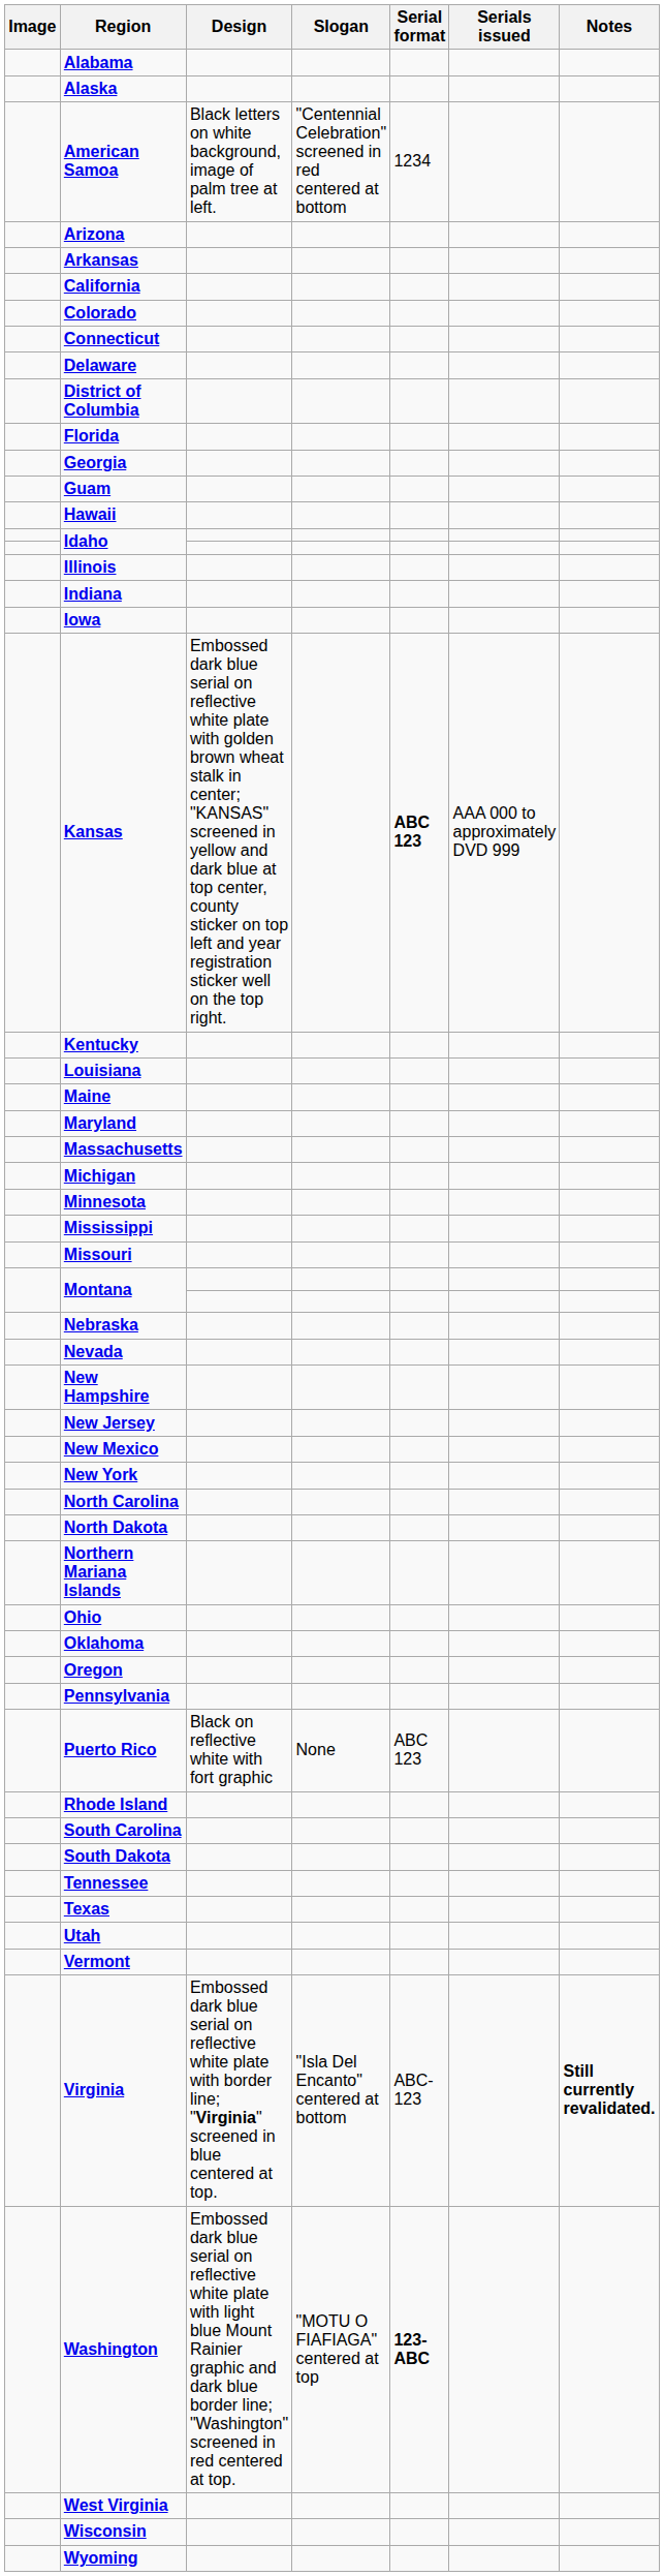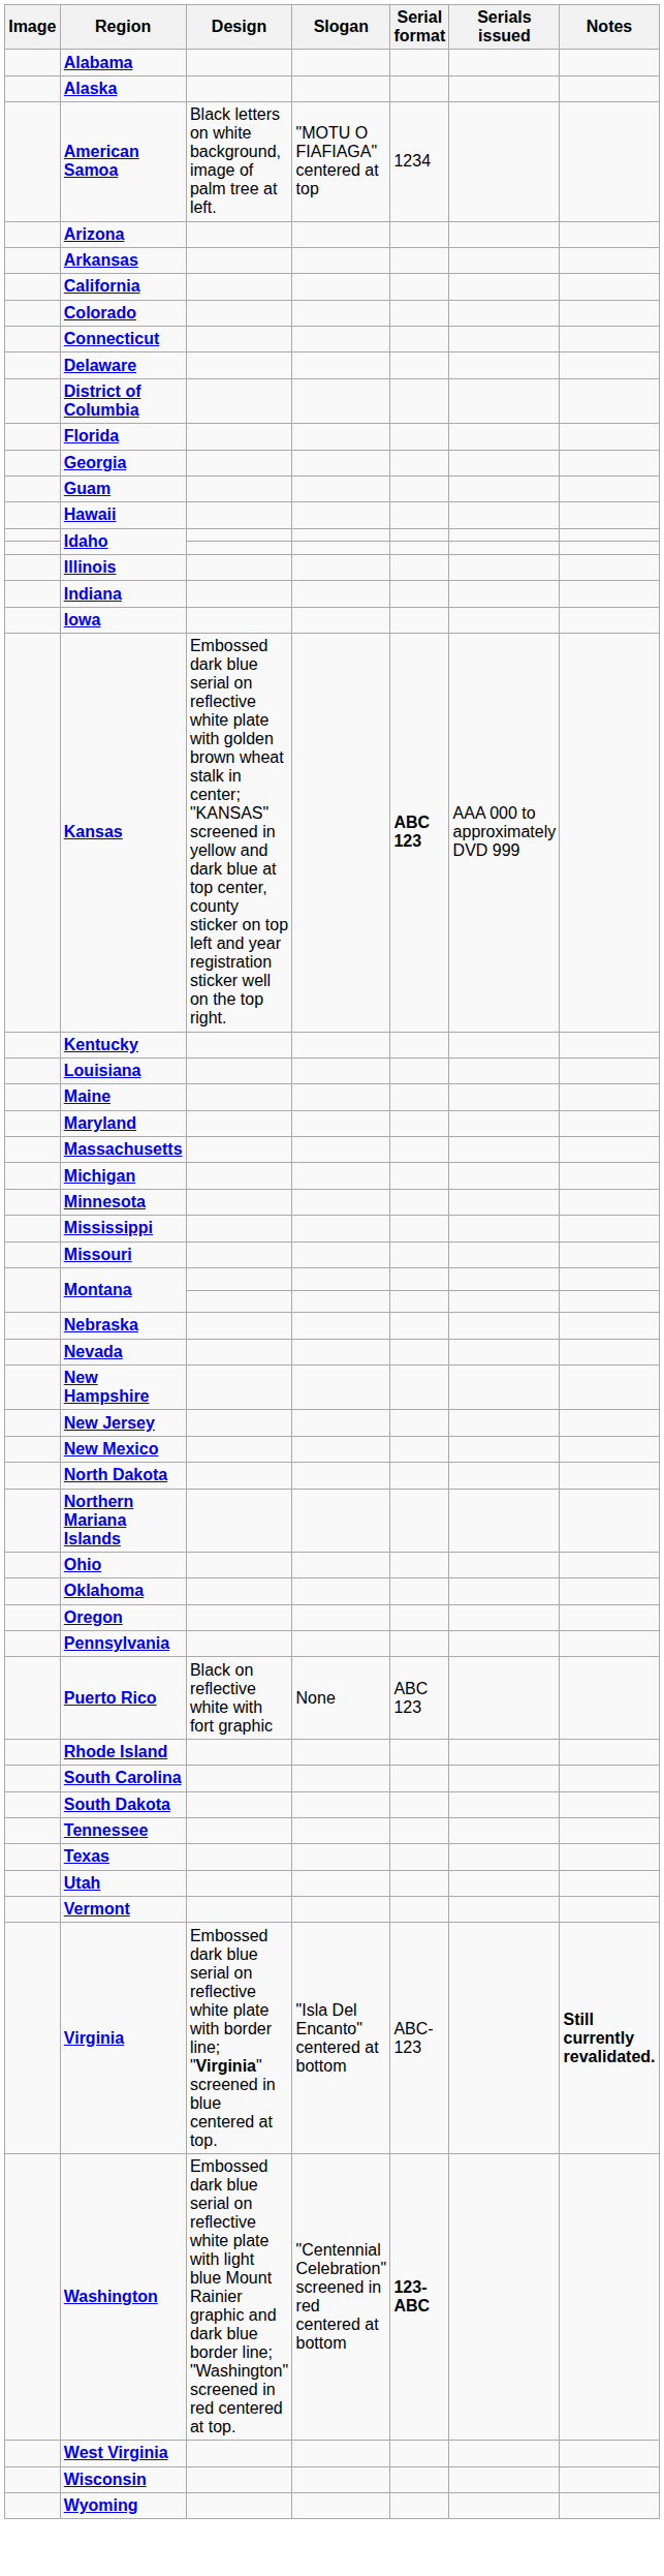 <table class="wikitable">
 <tr>
 <th>Image</th>
 <th>Region</th>
 <th>Design</th>
 <th>Slogan</th>
 <th>Serial format</th>
 <th>Serials issued</th>
 <th>Notes</th>
 </tr>
 <tr>
 <td></td>
 <td><strong><a href='#'>Alabama</a></strong></td>
 <td></td>
 <td></td>
 <td></td>
 <td></td>
 <td></td>
 </tr>
 <tr>
 <td></td>
 <td><strong><a href='#'>Alaska</a></strong></td>
 <td></td>
 <td></td>
 <td></td>
 <td></td>
 <td></td>
 </tr>
 <tr>
 <td></td>
 <td><strong><a href='#'>American Samoa</a></strong></td>
 <td>Black letters on white background, image of palm tree at left.</td>
-<td>"Centennial Celebration" screened in red centered at bottom</td>
+<td>"MOTU O FIAFIAGA" centered at top</td>
 <td>1234</td>
 <td></td>
 <td></td>
 </tr>
 <tr>
 <td></td>
 <td><strong><a href='#'>Arizona</a></strong></td>
 <td></td>
 <td></td>
 <td></td>
 <td></td>
 <td></td>
 </tr>
 <tr>
 <td></td>
 <td><strong><a href='#'>Arkansas</a></strong></td>
 <td></td>
 <td></td>
 <td></td>
 <td></td>
 <td></td>
 </tr>
 <tr>
 <td></td>
 <td><strong><a href='#'>California</a></strong></td>
 <td></td>
 <td></td>
 <td></td>
 <td></td>
 <td></td>
 </tr>
 <tr>
 <td></td>
 <td><strong><a href='#'>Colorado</a></strong></td>
 <td></td>
 <td></td>
 <td></td>
 <td></td>
 <td></td>
 </tr>
 <tr>
 <td></td>
 <td><strong><a href='#'>Connecticut</a></strong></td>
 <td></td>
 <td></td>
 <td></td>
 <td></td>
 <td></td>
 </tr>
 <tr>
 <td></td>
 <td><strong><a href='#'>Delaware</a></strong></td>
 <td></td>
 <td></td>
 <td></td>
 <td></td>
 <td></td>
 </tr>
 <tr>
 <td></td>
 <td><strong><a href='#'>District of<br>Columbia</a></strong></td>
 <td></td>
 <td></td>
 <td></td>
 <td></td>
 <td></td>
 </tr>
 <tr>
 <td></td>
 <td><strong><a href='#'>Florida</a></strong></td>
 <td></td>
 <td></td>
 <td></td>
 <td></td>
 <td></td>
 </tr>
 <tr>
 <td></td>
 <td><strong><a href='#'>Georgia</a></strong></td>
 <td></td>
 <td></td>
 <td></td>
 <td></td>
 <td></td>
 </tr>
 <tr>
 <td></td>
 <td><strong><a href='#'>Guam</a></strong></td>
 <td></td>
 <td></td>
 <td></td>
 <td></td>
 <td></td>
 </tr>
 <tr>
 <td></td>
 <td><strong><a href='#'>Hawaii</a></strong></td>
 <td></td>
 <td></td>
 <td></td>
 <td></td>
 <td></td>
 </tr>
 <tr>
 <td></td>
 <td rowspan="2"><strong><a href='#'>Idaho</a></strong></td>
 <td></td>
 <td></td>
 <td></td>
 <td></td>
 <td></td>
 </tr>
 <tr>
 <td></td>
 <td></td>
 <td></td>
 <td></td>
 <td></td>
 </tr>
 <tr>
 <td></td>
 <td><strong><a href='#'>Illinois</a></strong></td>
 <td></td>
 <td></td>
 <td></td>
 <td></td>
 <td></td>
 </tr>
 <tr>
 <td></td>
 <td><strong><a href='#'>Indiana</a></strong></td>
 <td></td>
 <td></td>
 <td></td>
 <td></td>
 <td></td>
 </tr>
 <tr>
 <td></td>
 <td><strong><a href='#'>Iowa</a></strong></td>
 <td></td>
 <td></td>
 <td></td>
 <td></td>
 <td></td>
 </tr>
 <tr>
 <td></td>
 <td><strong><a href='#'>Kansas</a></strong></td>
 <td>Embossed dark blue serial on reflective white plate with golden brown wheat stalk in center; "KANSAS" screened in yellow and dark blue at top center, county sticker on top left and year registration sticker well on the top right.</td>
 <td></td>
 <td><strong>ABC 123</strong></td>
 <td>AAA 000 to approximately DVD 999</td>
 <td></td>
 </tr>
 <tr>
 <td></td>
 <td><strong><a href='#'>Kentucky</a></strong></td>
 <td></td>
 <td></td>
 <td></td>
 <td></td>
 <td></td>
 </tr>
 <tr>
 <td></td>
 <td><strong><a href='#'>Louisiana</a></strong></td>
 <td></td>
 <td></td>
 <td></td>
 <td></td>
 <td></td>
 </tr>
 <tr>
 <td></td>
 <td><strong><a href='#'>Maine</a></strong></td>
 <td></td>
 <td></td>
 <td></td>
 <td></td>
 <td></td>
 </tr>
 <tr>
 <td></td>
 <td><strong><a href='#'>Maryland</a></strong></td>
 <td></td>
 <td></td>
 <td></td>
 <td></td>
 <td></td>
 </tr>
 <tr>
 <td></td>
 <td><strong><a href='#'>Massachusetts</a></strong></td>
 <td></td>
 <td></td>
 <td></td>
 <td></td>
 <td></td>
 </tr>
 <tr>
 <td></td>
 <td><strong><a href='#'>Michigan</a></strong></td>
 <td></td>
 <td></td>
 <td></td>
 <td></td>
 <td></td>
 </tr>
 <tr>
 <td></td>
 <td><strong><a href='#'>Minnesota</a></strong></td>
 <td></td>
 <td></td>
 <td></td>
 <td></td>
 <td></td>
 </tr>
 <tr>
 <td></td>
 <td><strong><a href='#'>Mississippi</a></strong></td>
 <td></td>
 <td></td>
 <td></td>
 <td></td>
 <td></td>
 </tr>
 <tr>
 <td></td>
 <td><strong><a href='#'>Missouri</a></strong></td>
 <td></td>
 <td></td>
 <td></td>
 <td></td>
 <td></td>
 </tr>
 <tr>
 <td rowspan="2"><br><br></td>
 <td rowspan="2"><strong><a href='#'>Montana</a></strong></td>
 <td></td>
 <td></td>
 <td></td>
 <td></td>
 <td></td>
 </tr>
 <tr>
 <td></td>
 <td></td>
 <td></td>
 <td></td>
 <td></td>
 </tr>
 <tr>
 <td></td>
 <td><strong><a href='#'>Nebraska</a></strong></td>
 <td></td>
 <td></td>
 <td></td>
 <td></td>
 <td></td>
 </tr>
 <tr>
 <td></td>
 <td><strong><a href='#'>Nevada</a></strong></td>
 <td></td>
 <td></td>
 <td></td>
 <td></td>
 <td></td>
 </tr>
 <tr>
 <td></td>
 <td><strong><a href='#'>New Hampshire</a></strong></td>
 <td></td>
 <td></td>
 <td></td>
 <td></td>
 <td></td>
 </tr>
 <tr>
 <td></td>
 <td><strong><a href='#'>New Jersey</a></strong></td>
 <td></td>
 <td></td>
 <td></td>
 <td></td>
 <td></td>
 </tr>
 <tr>
 <td></td>
 <td><strong><a href='#'>New Mexico</a></strong></td>
 <td></td>
 <td></td>
 <td></td>
 <td></td>
 <td></td>
 </tr>
 <tr>
 <td></td>
-<td><strong><a href='#'>New York</a></strong></td>
-<td></td>
-<td></td>
-<td></td>
-<td></td>
-<td></td>
-</tr>
-<tr>
-<td></td>
-<td><strong><a href='#'>North Carolina</a></strong></td>
-<td></td>
-<td></td>
-<td></td>
-<td></td>
-<td></td>
-</tr>
-<tr>
-<td></td>
 <td><strong><a href='#'>North Dakota</a></strong></td>
 <td></td>
 <td></td>
 <td></td>
 <td></td>
 <td></td>
 </tr>
 <tr>
 <td></td>
 <td><strong><a href='#'>Northern Mariana<br> Islands</a></strong></td>
 <td></td>
 <td></td>
 <td></td>
 <td></td>
 <td></td>
 </tr>
 <tr>
 <td></td>
 <td><strong><a href='#'>Ohio</a></strong></td>
 <td></td>
 <td></td>
 <td></td>
 <td></td>
 <td></td>
 </tr>
 <tr>
 <td></td>
 <td><strong><a href='#'>Oklahoma</a></strong></td>
 <td></td>
 <td></td>
 <td></td>
 <td></td>
 <td></td>
 </tr>
 <tr>
 <td></td>
 <td><strong><a href='#'>Oregon</a></strong></td>
 <td></td>
 <td></td>
 <td></td>
 <td></td>
 <td></td>
 </tr>
 <tr>
 <td></td>
 <td><strong><a href='#'>Pennsylvania</a></strong></td>
 <td></td>
 <td></td>
 <td></td>
 <td></td>
 <td></td>
 </tr>
 <tr>
 <td></td>
 <td><strong><a href='#'>Puerto Rico</a></strong></td>
 <td>Black on reflective white with fort graphic</td>
 <td>None</td>
 <td>ABC 123</td>
 <td></td>
 <td></td>
 </tr>
 <tr>
 <td></td>
 <td><strong><a href='#'>Rhode Island</a></strong></td>
 <td></td>
 <td></td>
 <td></td>
 <td></td>
 <td></td>
 </tr>
 <tr>
 <td></td>
 <td><strong><a href='#'>South Carolina</a></strong></td>
 <td></td>
 <td></td>
 <td></td>
 <td></td>
 <td></td>
 </tr>
 <tr>
 <td></td>
 <td><strong><a href='#'>South Dakota</a></strong></td>
 <td></td>
 <td></td>
 <td></td>
 <td></td>
 <td></td>
 </tr>
 <tr>
 <td></td>
 <td><strong><a href='#'>Tennessee</a></strong></td>
 <td></td>
 <td></td>
 <td></td>
 <td></td>
 <td></td>
 </tr>
 <tr>
 <td></td>
 <td><strong><a href='#'>Texas</a></strong></td>
 <td></td>
 <td></td>
 <td></td>
 <td></td>
 <td></td>
 </tr>
 <tr>
 <td></td>
 <td><strong><a href='#'>Utah</a></strong></td>
 <td></td>
 <td></td>
 <td></td>
 <td></td>
 <td></td>
 </tr>
 <tr>
 <td></td>
 <td><strong><a href='#'>Vermont</a></strong></td>
 <td></td>
 <td></td>
 <td></td>
 <td></td>
 <td></td>
 </tr>
 <tr>
 <td></td>
 <td><strong><a href='#'>Virginia</a></strong></td>
 <td>Embossed dark blue serial on reflective white plate with border line; "<span><strong>Virginia</strong></span>" screened in blue centered at top.</td>
 <td>"Isla Del Encanto" centered at bottom</td>
 <td>ABC-123</td>
 <td></td>
 <td><strong>Still currently revalidated.</strong></td>
 </tr>
 <tr>
 <td></td>
 <td><strong><a href='#'>Washington</a></strong></td>
 <td>Embossed dark blue serial on reflective white plate with light blue Mount Rainier graphic and dark blue border line; "Washington" screened in red centered at top.</td>
-<td>"MOTU O FIAFIAGA" centered at top</td>
+<td>"Centennial Celebration" screened in red centered at bottom</td>
 <td><strong>123-ABC</strong></td>
 <td></td>
 <td></td>
 </tr>
 <tr>
 <td></td>
 <td><strong><a href='#'>West Virginia</a></strong></td>
 <td></td>
 <td></td>
 <td></td>
 <td></td>
 <td></td>
 </tr>
 <tr>
 <td></td>
 <td><strong><a href='#'>Wisconsin</a></strong></td>
 <td></td>
 <td></td>
 <td></td>
 <td></td>
 <td></td>
 </tr>
 <tr>
 <td></td>
 <td><strong><a href='#'>Wyoming</a></strong></td>
 <td></td>
 <td></td>
 <td></td>
 <td></td>
 <td></td>
 </tr>
 </table>
